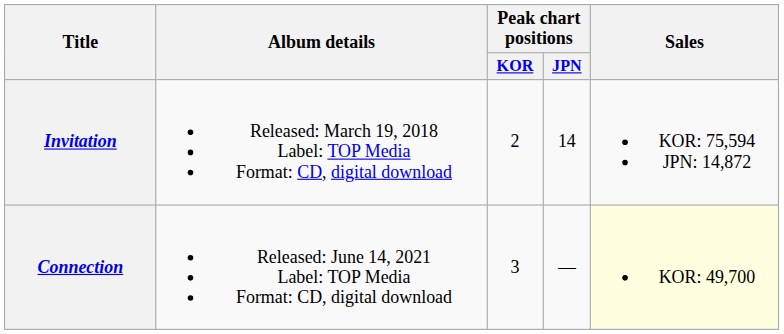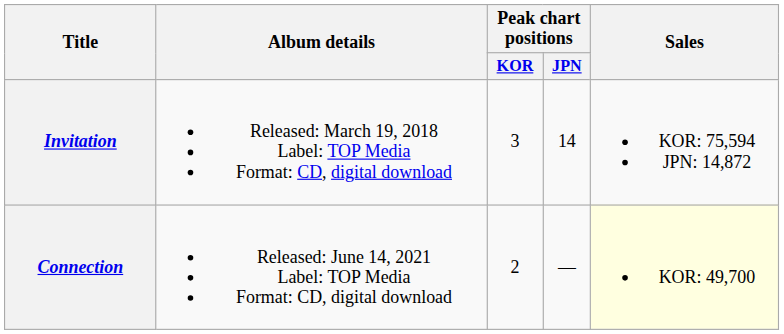 <table class="wikitable plainrowheaders" style="text-align:center;">
 <tr>
 <th scope="col" rowspan="2" style="width:8em;">Title</th>
 <th scope="col" rowspan="2" style="width:18em;">Album details</th>
 <th scope="col" colspan="2">Peak chart <br>positions</th>
 <th scope="col" rowspan="2" style="width:10em;">Sales</th>
 </tr>
 <tr>
 <th scope="col" style="width:3em;font-size:90%"><a href='#'>KOR</a><br></th>
 <th scope="col" style="width:2.5em;font-size:90%;"><a href='#'>JPN</a><br></th>
 </tr>
 <tr>
 <th scope="row"><em><a href='#'>Invitation</a></em></th>
 <td><br><ul><li>Released: March 19, 2018</li><li>Label: <a href='#'>TOP Media</a></li><li>Format: <a href='#'>CD</a>, <a href='#'>digital download</a></li></ul></td>
-<td>2</td>
+<td>3</td>
 <td>14</td>
 <td><br><ul><li>KOR: 75,594</li><li>JPN: 14,872</li></ul></td>
 </tr>
 <tr>
 <th scope="row"><em><a href='#'>Connection</a></em></th>
 <td><br><ul><li>Released: June 14, 2021</li><li>Label: TOP Media</li><li>Format: CD, digital download</li></ul></td>
-<td>3</td>
+<td>2</td>
 <td>—</td>
 <td style="background: lightyellow;"><br><ul><li>KOR: 49,700</li></ul></td>
 </tr>
 </table>
